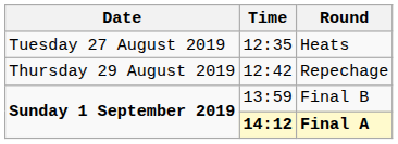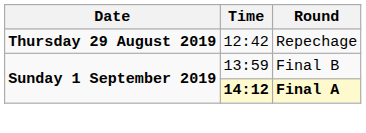 <table class="wikitable">
 <tr>
 <th>Date</th>
 <th>Time</th>
 <th>Round</th>
 </tr>
 <tr>
-<td>Tuesday 27 August 2019</td>
-<td>12:35</td>
-<td>Heats</td>
-</tr>
-<tr>
-<td>Thursday 29 August 2019</td>
+<td><strong>Thursday 29 August 2019</strong></td>
 <td>12:42</td>
 <td>Repechage</td>
 </tr>
 <tr>
 <td rowspan=2><strong>Sunday 1 September 2019</strong></td>
 <td>13:59</td>
 <td>Final B</td>
 </tr>
 <tr>
 <td style=background:lemonchiffon><strong>14:12</strong></td>
 <td style=background:lemonchiffon><strong>Final A</strong></td>
 </tr>
 </table>
